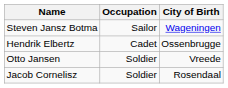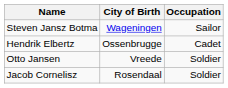 <table class="wikitable" style="text-align:right">
 <tr>
 <th>Name</th>
+<th>City of Birth</th>
 <th>Occupation</th>
-<th>City of Birth</th>
 </tr>
 <tr>
 <td style="text-align:left">Steven Jansz Botma</td>
+<td><a href='#'>Wageningen</a></td>
 <td>Sailor</td>
-<td><a href='#'>Wageningen</a></td>
 </tr>
 <tr>
 <td style="text-align:left">Hendrik Elbertz</td>
+<td>Ossenbrugge</td>
 <td>Cadet</td>
-<td>Ossenbrugge</td>
 </tr>
 <tr>
 <td style="text-align:left">Otto Jansen</td>
+<td>Vreede</td>
 <td>Soldier</td>
-<td>Vreede</td>
 </tr>
 <tr>
 <td style="text-align:left">Jacob Cornelisz</td>
+<td>Rosendaal</td>
 <td>Soldier</td>
-<td>Rosendaal</td>
 </tr>
 </table>
